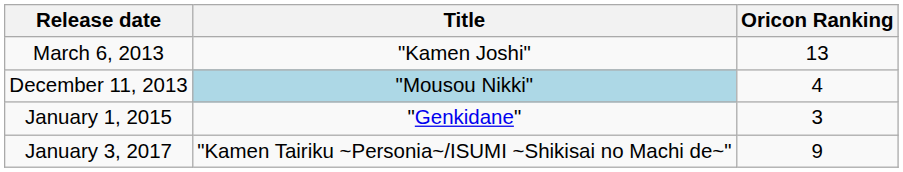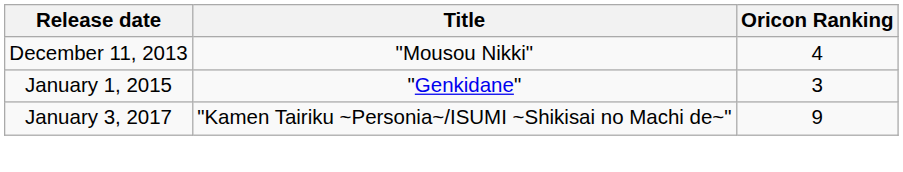 <table class="wikitable plainrowheaders" style="text-align: center">
 <tr>
 <th>Release date</th>
 <th>Title</th>
 <th>Oricon Ranking</th>
 </tr>
 <tr>
-<td>March 6, 2013</td>
-<td>"Kamen Joshi"</td>
-<td>13</td>
-</tr>
-<tr>
 <td>December 11, 2013</td>
-<td style="background: lightblue;">"Mousou Nikki"</td>
+<td>"Mousou Nikki"</td>
 <td>4</td>
 </tr>
 <tr>
 <td>January 1, 2015</td>
 <td>"<a href='#'>Genkidane</a>"</td>
 <td>3</td>
 </tr>
 <tr>
 <td>January 3, 2017</td>
 <td>"Kamen Tairiku ~Personia~/ISUMI ~Shikisai no Machi de~"</td>
 <td>9</td>
 </tr>
 </table>
